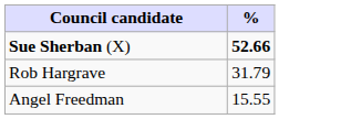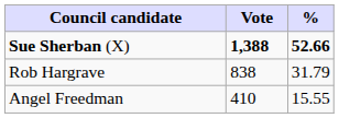 <table class="wikitable">
 <tr>
 <th style="background:#ddf; width:200px;">Council candidate</th>
+<th style="background:#ddf; width:50px;">Vote</th>
 <th style="background:#ddf; width:30px;">%</th>
 </tr>
 <tr>
 <td><strong>Sue Sherban</strong> (X)</td>
+<td><strong>1,388</strong></td>
 <td><strong>52.66</strong></td>
 </tr>
 <tr>
 <td>Rob Hargrave</td>
+<td>838</td>
 <td>31.79</td>
 </tr>
 <tr>
 <td>Angel Freedman</td>
+<td>410</td>
 <td>15.55</td>
 </tr>
 </table>
